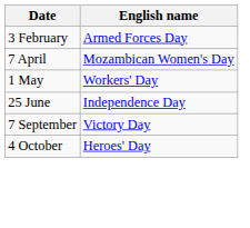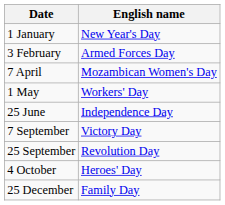 <table class="wikitable">
 <tr>
 <th>Date</th>
 <th>English name</th>
+</tr>
+<tr>
+<td>1 January</td>
+<td><a href='#'>New Year's Day</a></td>
 </tr>
 <tr>
 <td>3 February</td>
 <td><a href='#'>Armed Forces Day</a></td>
 </tr>
 <tr>
 <td>7 April</td>
 <td><a href='#'>Mozambican Women's Day</a></td>
 </tr>
 <tr>
 <td>1 May</td>
 <td><a href='#'>Workers' Day</a></td>
 </tr>
 <tr>
 <td>25 June</td>
 <td><a href='#'>Independence Day</a></td>
 </tr>
 <tr>
 <td>7 September</td>
 <td><a href='#'>Victory Day</a></td>
 </tr>
 <tr>
+<td>25 September</td>
+<td><a href='#'>Revolution Day</a></td>
+</tr>
+<tr>
 <td>4 October</td>
 <td><a href='#'>Heroes' Day</a></td>
 </tr>
+<tr>
+<td>25 December</td>
+<td><a href='#'>Family Day</a></td>
+</tr>
 </table>
